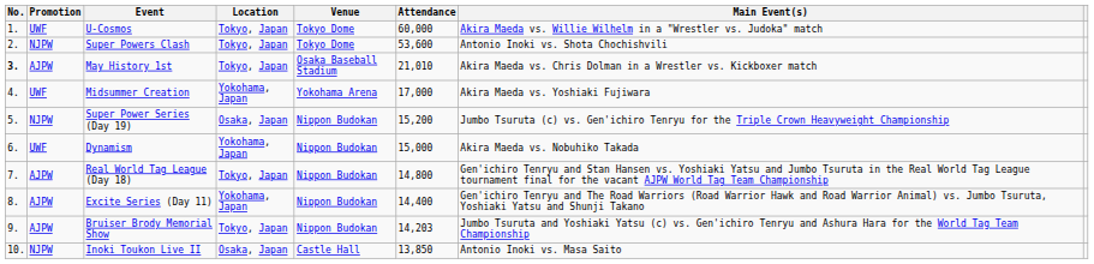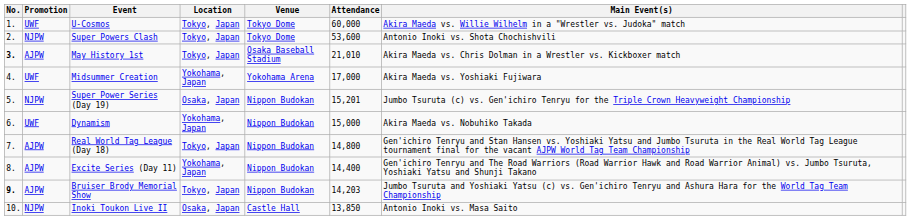 <table class="wikitable sortable" style="font-size:85%;">
 <tr>
 <th>No.</th>
 <th>Promotion</th>
 <th>Event</th>
 <th>Location</th>
 <th>Venue</th>
 <th>Attendance</th>
 <th class=unsortable>Main Event(s)</th>
 <th class=unsortable></th>
 </tr>
 <tr>
 <td>1.</td>
 <td><a href='#'>UWF</a></td>
 <td><a href='#'>U-Cosmos</a> <br> </td>
 <td><a href='#'>Tokyo</a>, <a href='#'>Japan</a></td>
 <td><a href='#'>Tokyo Dome</a></td>
 <td>60,000</td>
 <td><a href='#'>Akira Maeda</a> vs. <a href='#'>Willie Wilhelm</a> in a "Wrestler vs. Judoka" match</td>
 <td></td>
 </tr>
 <tr>
 <td>2.</td>
 <td><a href='#'>NJPW</a></td>
 <td><a href='#'>Super Powers Clash</a> <br> </td>
 <td><a href='#'>Tokyo</a>, <a href='#'>Japan</a></td>
 <td><a href='#'>Tokyo Dome</a></td>
 <td>53,600</td>
 <td>Antonio Inoki vs. Shota Chochishvili</td>
 <td></td>
 </tr>
 <tr>
 <td><strong>3.</strong></td>
 <td><a href='#'>AJPW</a></td>
 <td><a href='#'>May History 1st</a> <br> </td>
 <td><a href='#'>Tokyo</a>, <a href='#'>Japan</a></td>
 <td><a href='#'>Osaka Baseball Stadium</a></td>
 <td>21,010</td>
 <td>Akira Maeda vs. Chris Dolman in a Wrestler vs. Kickboxer match</td>
 <td></td>
 </tr>
 <tr>
 <td>4.</td>
 <td><a href='#'>UWF</a></td>
 <td><a href='#'>Midsummer Creation</a> <br> </td>
 <td><a href='#'>Yokohama</a>, <a href='#'>Japan</a></td>
 <td><a href='#'>Yokohama Arena</a></td>
 <td>17,000</td>
 <td>Akira Maeda vs. Yoshiaki Fujiwara</td>
 <td></td>
 </tr>
 <tr>
 <td>5.</td>
 <td><a href='#'>NJPW</a></td>
 <td><a href='#'>Super Power Series</a> (Day 19) <br> </td>
 <td><a href='#'>Osaka</a>, <a href='#'>Japan</a></td>
 <td><a href='#'>Nippon Budokan</a></td>
-<td>15,200</td>
+<td>15,201</td>
 <td>Jumbo Tsuruta (c) vs. Gen'ichiro Tenryu for the <a href='#'>Triple Crown Heavyweight Championship</a></td>
 <td></td>
 </tr>
 <tr>
 <td>6.</td>
 <td><a href='#'>UWF</a></td>
 <td><a href='#'>Dynamism</a> <br> </td>
 <td><a href='#'>Yokohama</a>, <a href='#'>Japan</a></td>
 <td><a href='#'>Nippon Budokan</a></td>
 <td>15,000</td>
 <td>Akira Maeda vs. Nobuhiko Takada</td>
 <td></td>
 </tr>
 <tr>
 <td>7.</td>
 <td><a href='#'>AJPW</a></td>
 <td><a href='#'>Real World Tag League</a> (Day 18) <br> </td>
 <td><a href='#'>Tokyo</a>, <a href='#'>Japan</a></td>
 <td><a href='#'>Nippon Budokan</a></td>
 <td>14,800</td>
 <td>Gen'ichiro Tenryu and Stan Hansen vs. Yoshiaki Yatsu and Jumbo Tsuruta in the Real World Tag League tournament final for the vacant <a href='#'>AJPW World Tag Team Championship</a></td>
 <td></td>
 </tr>
 <tr>
 <td>8.</td>
 <td><a href='#'>AJPW</a></td>
 <td><a href='#'>Excite Series</a> (Day 11) <br> </td>
 <td><a href='#'>Yokohama</a>, <a href='#'>Japan</a></td>
 <td><a href='#'>Nippon Budokan</a></td>
 <td>14,400</td>
 <td>Gen'ichiro Tenryu and The Road Warriors (Road Warrior Hawk and Road Warrior Animal) vs. Jumbo Tsuruta, Yoshiaki Yatsu and Shunji Takano</td>
 <td></td>
 </tr>
 <tr>
-<td>9.</td>
+<td><strong>9.</strong></td>
 <td><a href='#'>AJPW</a></td>
 <td><a href='#'>Bruiser Brody Memorial Show</a> <br> </td>
 <td><a href='#'>Tokyo</a>, <a href='#'>Japan</a></td>
 <td><a href='#'>Nippon Budokan</a></td>
 <td>14,203</td>
 <td>Jumbo Tsuruta and Yoshiaki Yatsu (c) vs. Gen'ichiro Tenryu and Ashura Hara for the <a href='#'>World Tag Team Championship</a></td>
 <td></td>
 </tr>
 <tr>
 <td>10.</td>
 <td><a href='#'>NJPW</a></td>
 <td><a href='#'>Inoki Toukon Live II</a> <br> </td>
 <td><a href='#'>Osaka</a>, <a href='#'>Japan</a></td>
 <td><a href='#'>Castle Hall</a></td>
 <td>13,850</td>
 <td>Antonio Inoki vs. Masa Saito</td>
 <td></td>
 </tr>
 </table>
